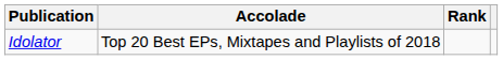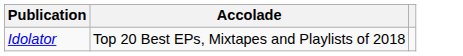 <table class="wikitable">
 <tr>
 <th>Publication</th>
 <th>Accolade</th>
-<th>Rank</th>
 <th class="unsortable"></th>
 </tr>
 <tr>
 <td><em><a href='#'>Idolator</a></em></td>
 <td>Top 20 Best EPs, Mixtapes and Playlists of 2018</td>
 <td></td>
-<td></td>
 </tr>
 </table>
